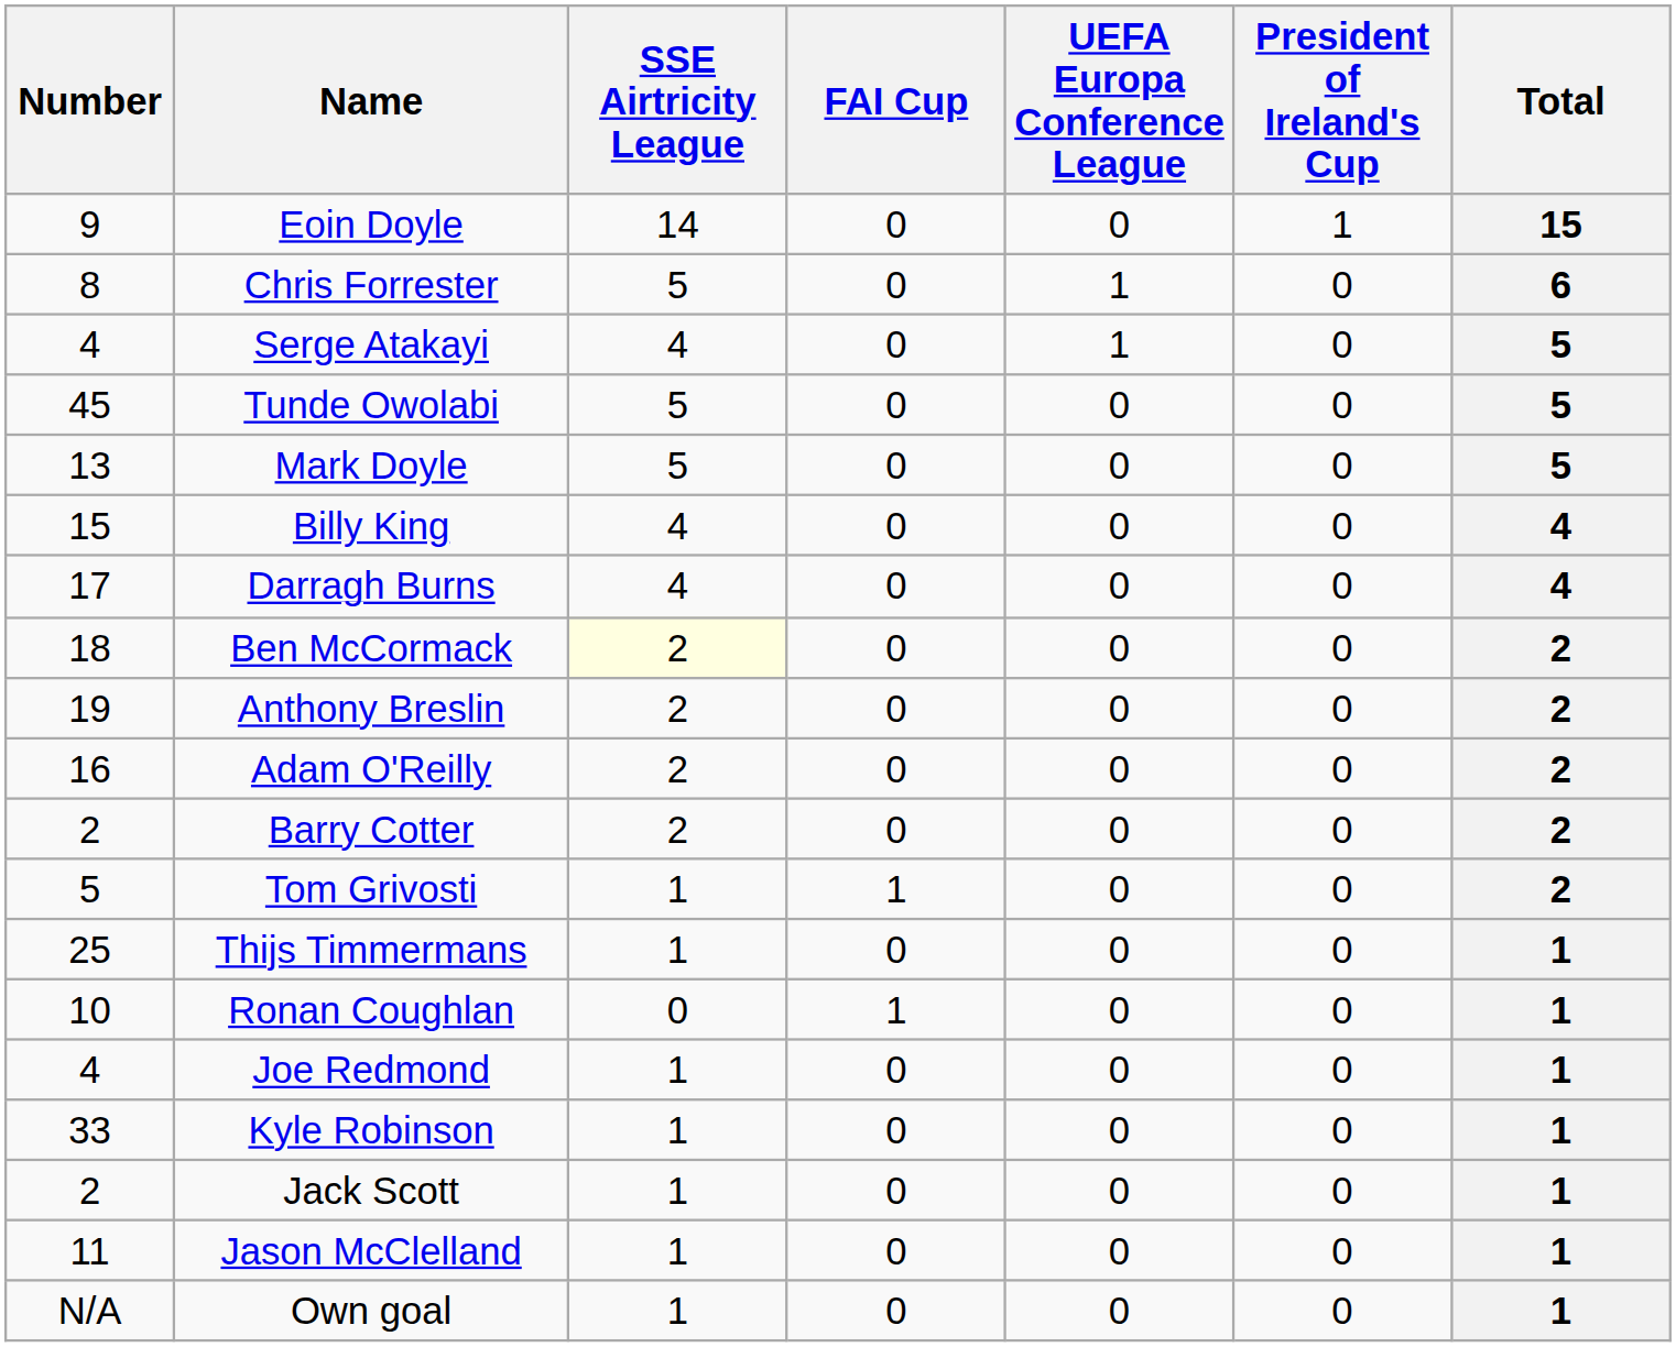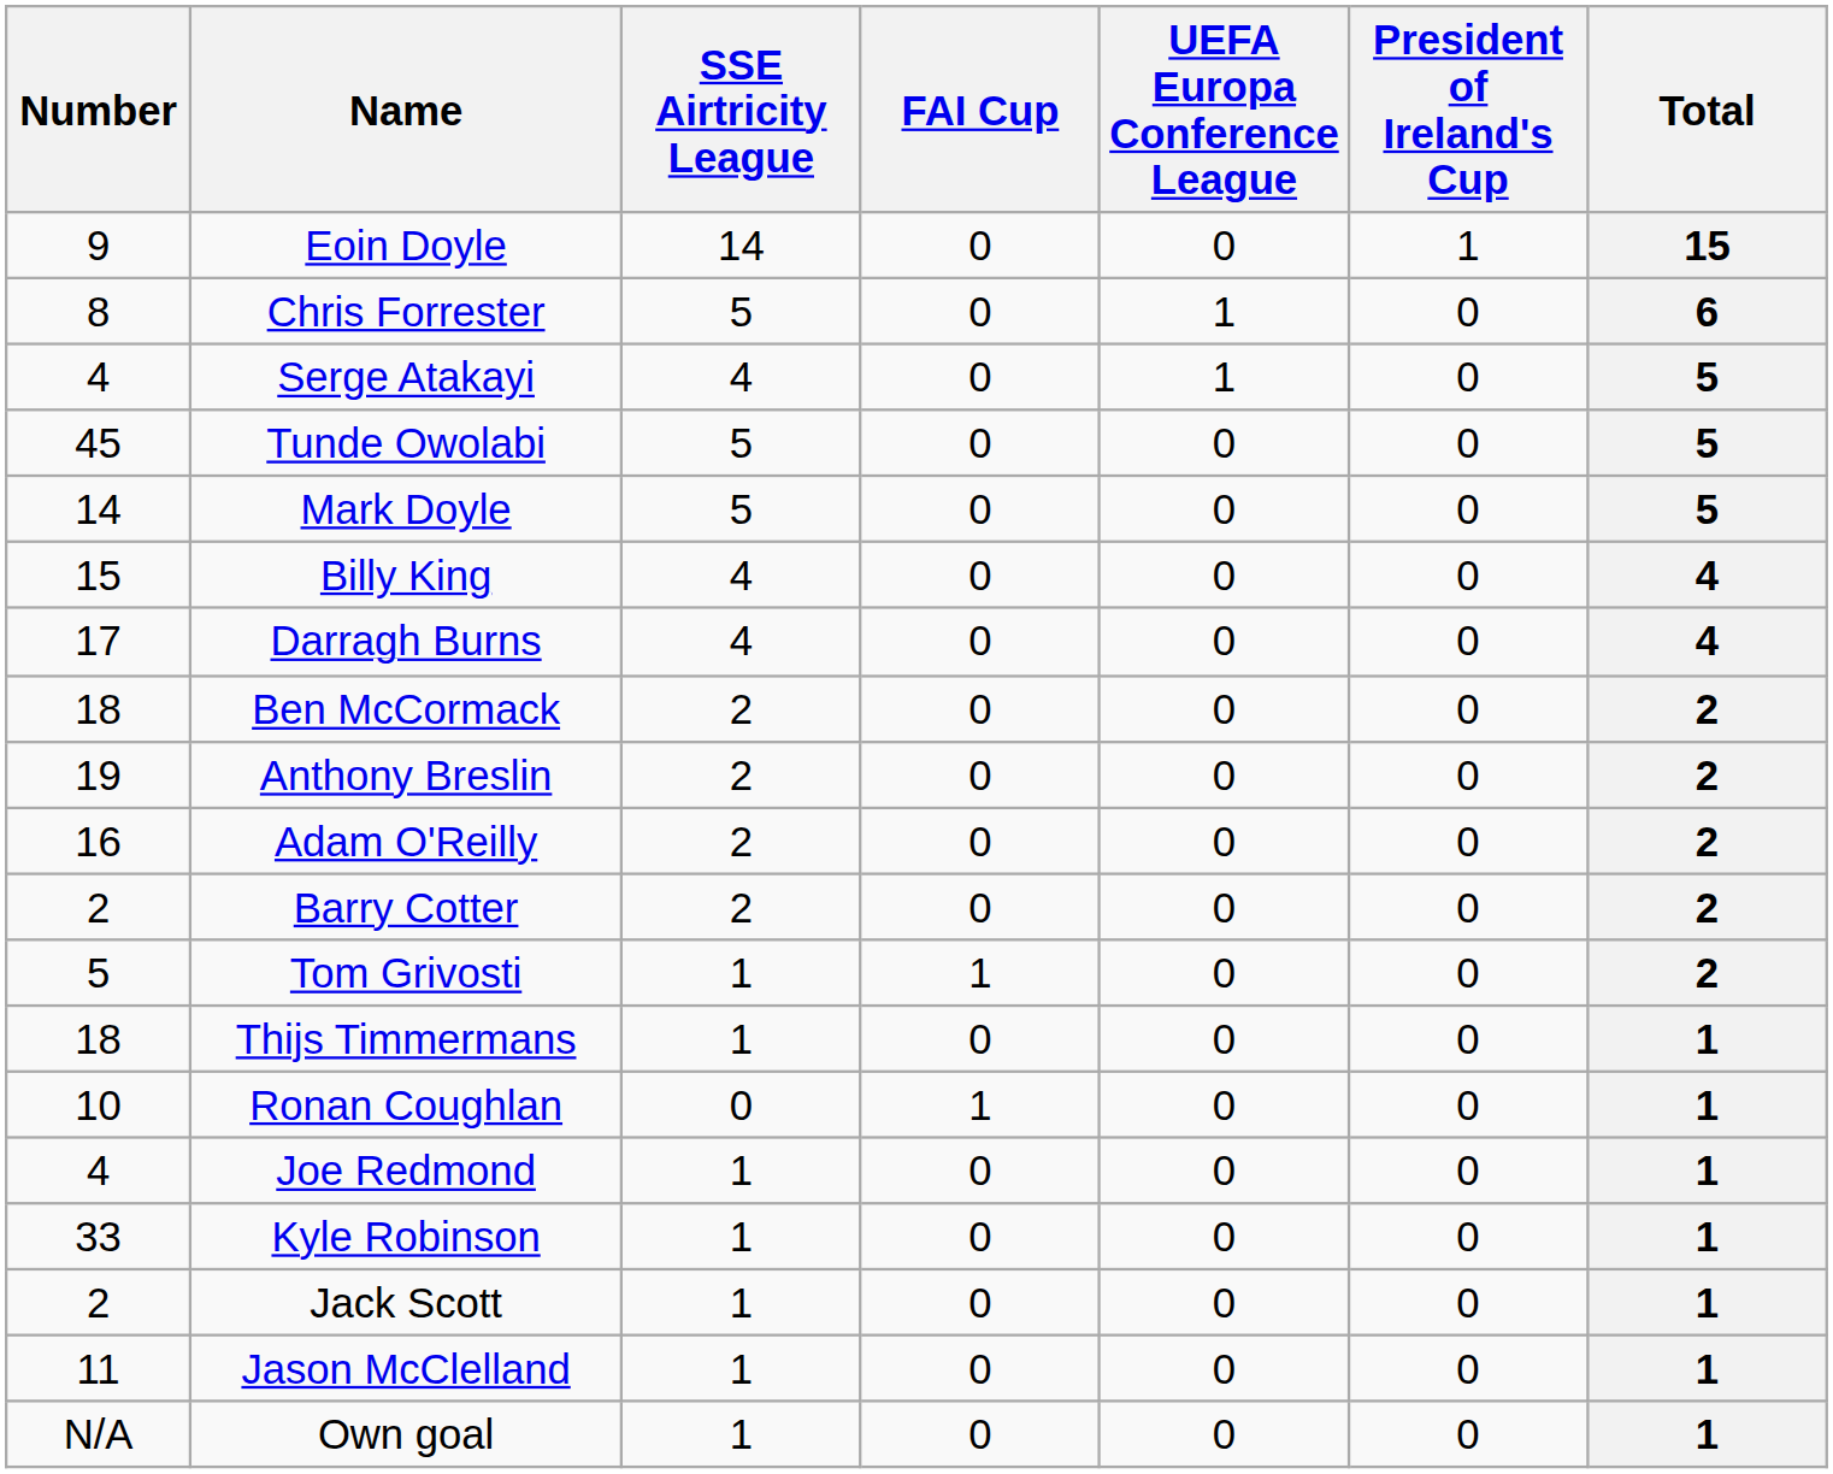 <table class="wikitable" style="font-size: 95%; text-align: center;">
 <tr>
 <th width=60>Number</th>
 <th width=150>Name</th>
 <th width=80><a href='#'>SSE Airtricity League</a></th>
 <th width=80><a href='#'>FAI Cup</a></th>
 <th width=80><a href='#'>UEFA Europa Conference League</a></th>
 <th width=80><a href='#'>President of Ireland's Cup</a></th>
 <th width=80>Total</th>
 </tr>
 <tr>
 <td>9</td>
 <td><a href='#'>Eoin Doyle</a></td>
 <td>14 </td>
 <td>0 </td>
 <td>0 </td>
 <td>1 </td>
 <th>15 </th>
 </tr>
 <tr>
 <td>8</td>
 <td><a href='#'>Chris Forrester</a></td>
 <td>5 </td>
 <td>0 </td>
 <td>1 </td>
 <td>0 </td>
 <th>6 </th>
 </tr>
 <tr>
 <td>4</td>
 <td><a href='#'>Serge Atakayi</a></td>
 <td>4 </td>
 <td>0 </td>
 <td>1 </td>
 <td>0 </td>
 <th>5</th>
 </tr>
 <tr>
 <td>45</td>
 <td><a href='#'>Tunde Owolabi</a></td>
 <td>5 </td>
 <td>0 </td>
 <td>0 </td>
 <td>0 </td>
 <th>5 </th>
 </tr>
 <tr>
-<td>13</td>
+<td>14</td>
 <td><a href='#'>Mark Doyle</a></td>
 <td>5 </td>
 <td>0 </td>
 <td>0 </td>
 <td>0 </td>
 <th>5 </th>
 </tr>
 <tr>
 <td>15</td>
 <td><a href='#'>Billy King</a></td>
 <td>4 </td>
 <td>0 </td>
 <td>0 </td>
 <td>0 </td>
 <th>4 </th>
 </tr>
 <tr>
 <td>17</td>
 <td><a href='#'>Darragh Burns</a></td>
 <td>4 </td>
 <td>0 </td>
 <td>0 </td>
 <td>0 </td>
 <th>4 </th>
 </tr>
 <tr>
 <td>18</td>
 <td><a href='#'>Ben McCormack</a></td>
-<td style="background: lightyellow;">2 </td>
+<td>2 </td>
 <td>0 </td>
 <td>0 </td>
 <td>0 </td>
 <th>2 </th>
 </tr>
 <tr>
 <td>19</td>
 <td><a href='#'>Anthony Breslin</a></td>
 <td>2 </td>
 <td>0 </td>
 <td>0 </td>
 <td>0 </td>
 <th>2 </th>
 </tr>
 <tr>
 <td>16</td>
 <td><a href='#'>Adam O'Reilly</a></td>
 <td>2 </td>
 <td>0 </td>
 <td>0 </td>
 <td>0 </td>
 <th>2 </th>
 </tr>
 <tr>
 <td>2</td>
 <td><a href='#'>Barry Cotter</a></td>
 <td>2 </td>
 <td>0 </td>
 <td>0 </td>
 <td>0 </td>
 <th>2 </th>
 </tr>
 <tr>
 <td>5</td>
 <td><a href='#'>Tom Grivosti</a></td>
 <td>1 </td>
 <td>1 </td>
 <td>0 </td>
 <td>0 </td>
 <th>2 </th>
 </tr>
 <tr>
-<td>25</td>
+<td>18</td>
 <td><a href='#'>Thijs Timmermans</a></td>
 <td>1 </td>
 <td>0 </td>
 <td>0 </td>
 <td>0 </td>
 <th>1</th>
 </tr>
 <tr>
 <td>10</td>
 <td><a href='#'>Ronan Coughlan</a></td>
 <td>0 </td>
 <td>1 </td>
 <td>0 </td>
 <td>0 </td>
 <th>1 </th>
 </tr>
 <tr>
 <td>4</td>
 <td><a href='#'>Joe Redmond</a></td>
 <td>1 </td>
 <td>0 </td>
 <td>0 </td>
 <td>0 </td>
 <th>1 </th>
 </tr>
 <tr>
 <td>33</td>
 <td><a href='#'>Kyle Robinson</a></td>
 <td>1 </td>
 <td>0 </td>
 <td>0 </td>
 <td>0 </td>
 <th>1 </th>
 </tr>
 <tr>
 <td>2</td>
 <td>Jack Scott</td>
 <td>1 </td>
 <td>0 </td>
 <td>0 </td>
 <td>0 </td>
 <th>1 </th>
 </tr>
 <tr>
 <td>11</td>
 <td><a href='#'>Jason McClelland</a></td>
 <td>1 </td>
 <td>0 </td>
 <td>0 </td>
 <td>0 </td>
 <th>1 </th>
 </tr>
 <tr>
 <td>N/A</td>
 <td>Own goal</td>
 <td>1 </td>
 <td>0 </td>
 <td>0 </td>
 <td>0 </td>
 <th>1 </th>
 </tr>
 </table>
